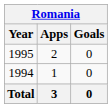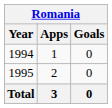 <table class="wikitable" style="text-align:center">
 <tr>
 <th colspan=3><a href='#'>Romania</a></th>
 </tr>
 <tr>
 <th>Year</th>
 <th>Apps</th>
 <th>Goals</th>
 </tr>
 <tr>
-<td>1995</td>
-<td>2</td>
+<td>1994</td>
+<td>1</td>
 <td>0</td>
 </tr>
 <tr>
-<td>1994</td>
-<td>1</td>
+<td>1995</td>
+<td>2</td>
 <td>0</td>
 </tr>
 <tr>
 <th>Total</th>
 <th>3</th>
 <th>0</th>
 </tr>
 </table>
